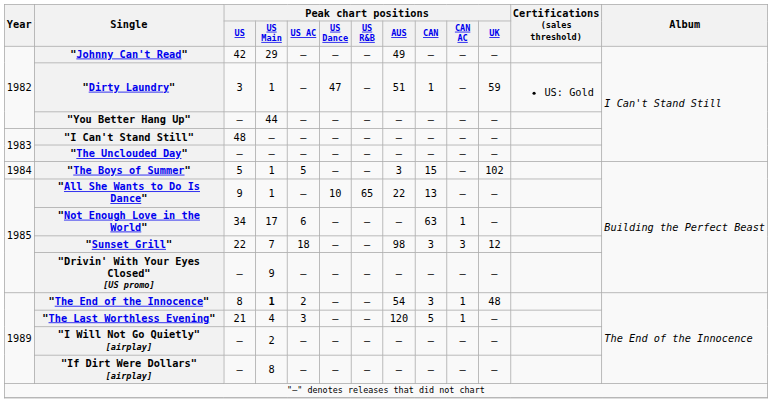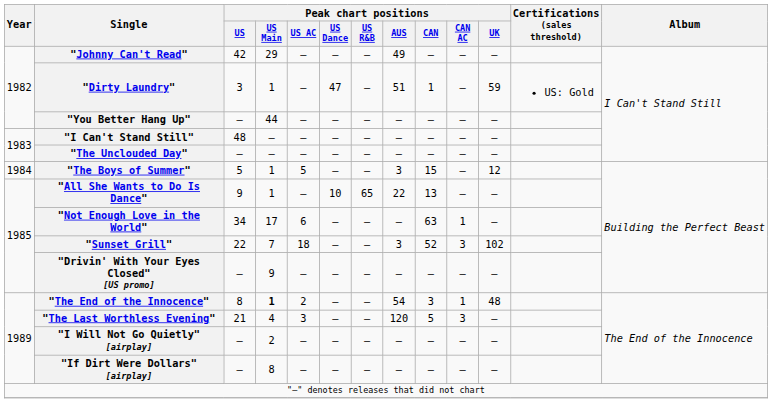 <table class="wikitable plainrowheaders" style="text-align:center;">
 <tr>
 <th rowspan="2">Year</th>
 <th rowspan="2" style="width:18em;">Single</th>
 <th colspan="9">Peak chart positions</th>
 <th rowspan="2" style="width:8em;">Certifications<br><small>(sales threshold)</small></th>
 <th rowspan="2">Album</th>
 </tr>
 <tr style="font-size:smaller;">
 <th width="35"><a href='#'>US</a><br></th>
 <th width="35"><a href='#'>US Main</a><br></th>
 <th width="35"><a href='#'>US AC</a><br></th>
 <th width="35"><a href='#'>US Dance</a><br></th>
 <th width="35"><a href='#'>US<br>R&B</a><br></th>
 <th width="35"><a href='#'>AUS</a><br></th>
 <th width="35"><a href='#'>CAN</a><br></th>
 <th width="35"><a href='#'>CAN AC</a><br></th>
 <th width="35"><a href='#'>UK</a><br></th>
 </tr>
 <tr>
 <td rowspan="3">1982</td>
 <th scope="row">"<a href='#'>Johnny Can't Read</a>"</th>
 <td>42</td>
 <td>29</td>
 <td>—</td>
 <td>—</td>
 <td>—</td>
 <td>49</td>
 <td>—</td>
 <td>—</td>
 <td>—</td>
 <td></td>
 <td align="left" rowspan="5"><em>I Can't Stand Still</em></td>
 </tr>
 <tr>
 <th scope="row">"<a href='#'>Dirty Laundry</a>"</th>
 <td>3</td>
 <td>1</td>
 <td>—</td>
 <td>47</td>
 <td>—</td>
 <td>51</td>
 <td>1</td>
 <td>—</td>
 <td>59</td>
 <td align="left"><br><ul><li>US: Gold</li></ul></td>
 </tr>
 <tr>
 <th scope="row">"You Better Hang Up"</th>
 <td>—</td>
 <td>44</td>
 <td>—</td>
 <td>—</td>
 <td>—</td>
 <td>—</td>
 <td>—</td>
 <td>—</td>
 <td>—</td>
 <td></td>
 </tr>
 <tr>
 <td rowspan="2">1983</td>
 <th scope="row">"I Can't Stand Still"</th>
 <td>48</td>
 <td>—</td>
 <td>—</td>
 <td>—</td>
 <td>—</td>
 <td>—</td>
 <td>—</td>
 <td>—</td>
 <td>—</td>
 <td></td>
 </tr>
 <tr>
 <th scope="row">"<a href='#'>The Unclouded Day</a>"</th>
 <td>—</td>
 <td>—</td>
 <td>—</td>
 <td>—</td>
 <td>—</td>
 <td>—</td>
 <td>—</td>
 <td>—</td>
 <td>—</td>
 <td></td>
 </tr>
 <tr>
 <td>1984</td>
 <th scope="row">"<a href='#'>The Boys of Summer</a>"</th>
 <td>5</td>
 <td>1</td>
 <td>5</td>
 <td>—</td>
 <td>—</td>
 <td>3</td>
 <td>15</td>
 <td>—</td>
-<td>102</td>
+<td>12</td>
 <td></td>
 <td align="left" rowspan="5"><em>Building the Perfect Beast</em></td>
 </tr>
 <tr>
 <td rowspan="4">1985</td>
 <th scope="row">"<a href='#'>All She Wants to Do Is Dance</a>"</th>
 <td>9</td>
 <td>1</td>
 <td>—</td>
 <td>10</td>
 <td>65</td>
 <td>22</td>
 <td>13</td>
 <td>—</td>
 <td>—</td>
 <td></td>
 </tr>
 <tr>
 <th scope="row">"<a href='#'>Not Enough Love in the World</a>"</th>
 <td>34</td>
 <td>17</td>
 <td>6</td>
 <td>—</td>
 <td>—</td>
 <td>—</td>
 <td>63</td>
 <td>1</td>
 <td>—</td>
 <td></td>
 </tr>
 <tr>
 <th scope="row">"<a href='#'>Sunset Grill</a>"</th>
 <td>22</td>
 <td>7</td>
 <td>18</td>
 <td>—</td>
 <td>—</td>
-<td>98</td>
 <td>3</td>
+<td>52</td>
 <td>3</td>
-<td>12</td>
+<td>102</td>
 <td></td>
 </tr>
 <tr>
 <th scope="row">"Drivin' With Your Eyes Closed" <small><em><br>[US promo]</em></small></th>
 <td>—</td>
 <td>9</td>
 <td>—</td>
 <td>—</td>
 <td>—</td>
 <td>—</td>
 <td>—</td>
 <td>—</td>
 <td>—</td>
 <td></td>
 </tr>
 <tr>
 <td rowspan="4">1989</td>
 <th scope="row">"<a href='#'>The End of the Innocence</a>"</th>
 <td>8</td>
 <td><strong>1</strong></td>
 <td>2</td>
 <td>—</td>
 <td>—</td>
 <td>54</td>
 <td>3</td>
 <td>1</td>
 <td>48</td>
 <td></td>
 <td align="left" rowspan="4"><em>The End of the Innocence</em></td>
 </tr>
 <tr>
 <th scope="row">"<a href='#'>The Last Worthless Evening</a>"</th>
 <td>21</td>
 <td>4</td>
 <td>3</td>
 <td>—</td>
 <td>—</td>
 <td>120</td>
 <td>5</td>
-<td>1</td>
+<td>3</td>
 <td>—</td>
 <td></td>
 </tr>
 <tr>
 <th scope="row">"I Will Not Go Quietly" <small><em>[airplay]</em></small></th>
 <td>—</td>
 <td>2</td>
 <td>—</td>
 <td>—</td>
 <td>—</td>
 <td>—</td>
 <td>—</td>
 <td>—</td>
 <td>—</td>
 <td></td>
 </tr>
 <tr>
 <th scope="row">"If Dirt Were Dollars" <small><em>[airplay]</em></small></th>
 <td>—</td>
 <td>8</td>
 <td>—</td>
 <td>—</td>
 <td>—</td>
 <td>—</td>
 <td>—</td>
 <td>—</td>
 <td>—</td>
 <td></td>
 </tr>
 <tr>
 <td colspan="16" style="font-size:8pt">"—" denotes releases that did not chart</td>
 </tr>
 <tr>
 </tr>
 </table>
